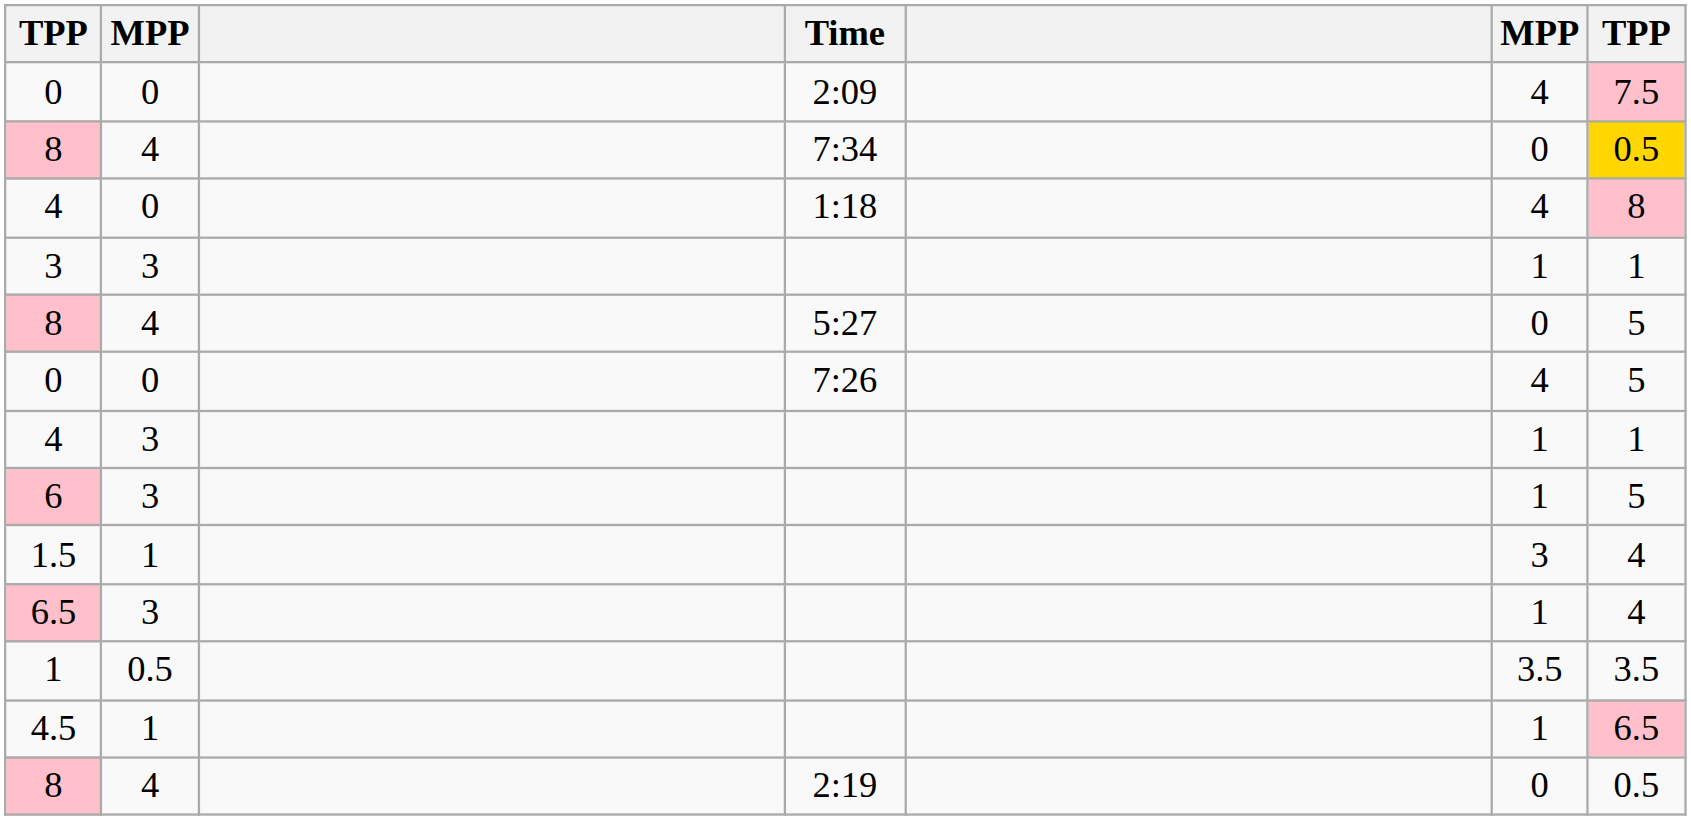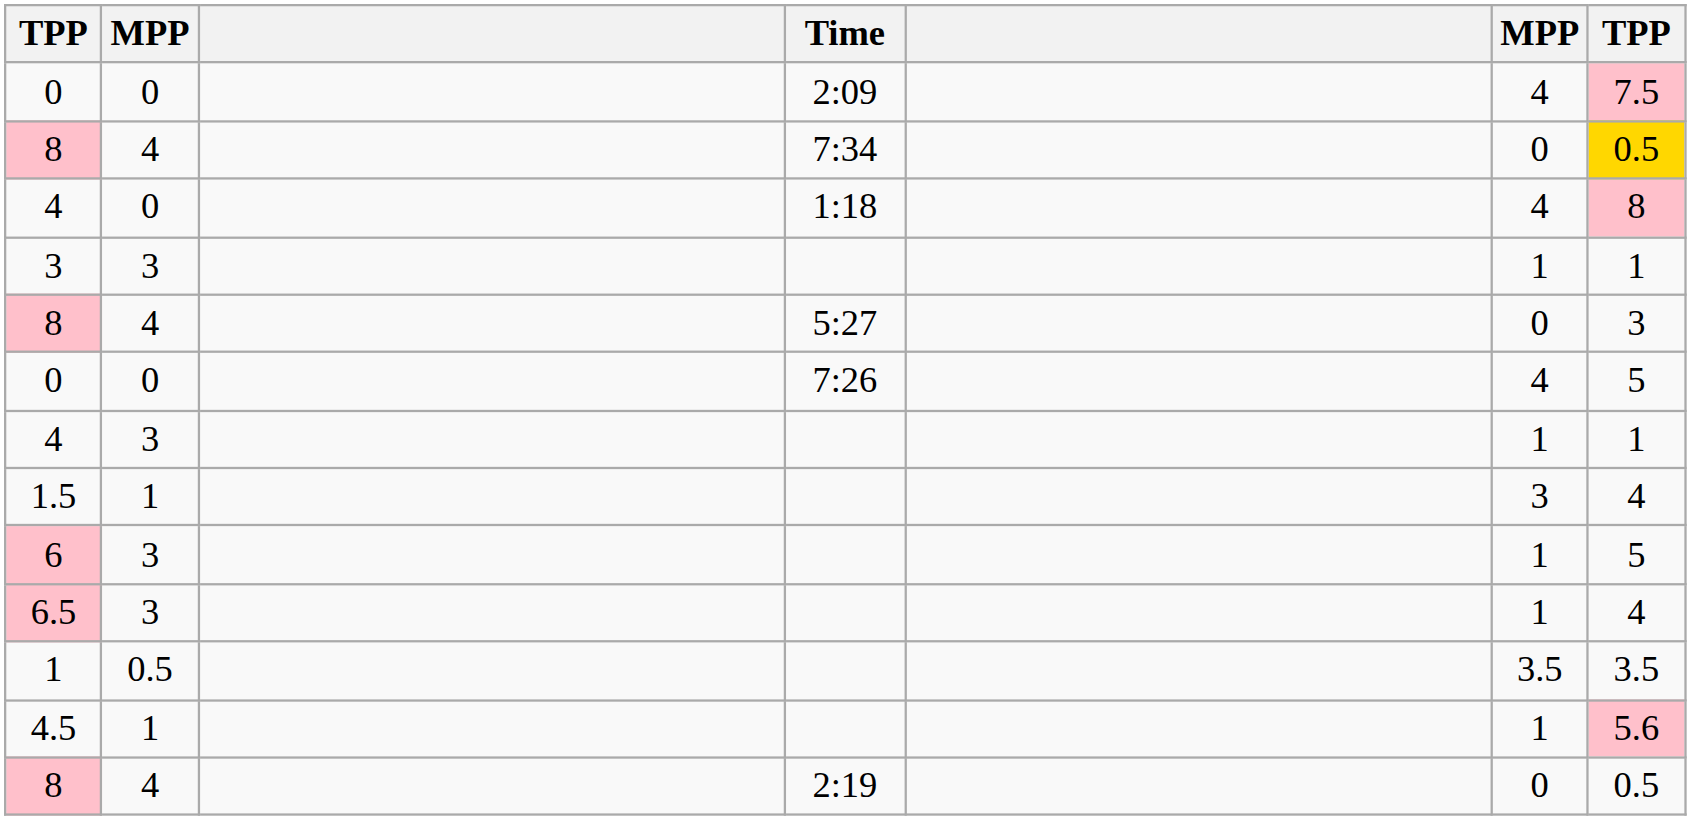 <table class="wikitable" style="text-align: center;" |>
 <tr>
 <th width="35">TPP</th>
 <th width="35">MPP</th>
 <th width="250"></th>
 <th width="45">Time</th>
 <th width="250"></th>
 <th width="35">MPP</th>
 <th width="35">TPP</th>
 </tr>
 <tr>
 <td>0</td>
 <td>0</td>
 <td style="text-align:left;"><strong></strong></td>
 <td>2:09</td>
 <td style="text-align:left;"></td>
 <td>4</td>
 <td bgcolor=pink>7.5</td>
 </tr>
 <tr>
 <td bgcolor=pink>8</td>
 <td>4</td>
 <td style="text-align:left;"></td>
 <td>7:34</td>
 <td style="text-align:left;"><strong></strong></td>
 <td>0</td>
 <td style="background: gold;">0.5</td>
 </tr>
 <tr>
 <td>4</td>
 <td>0</td>
 <td style="text-align:left;"><strong></strong></td>
 <td>1:18</td>
 <td style="text-align:left;"></td>
 <td>4</td>
 <td bgcolor=pink>8</td>
 </tr>
 <tr>
 <td>3</td>
 <td>3</td>
 <td style="text-align:left;"></td>
 <td></td>
 <td style="text-align:left;"><strong></strong></td>
 <td>1</td>
 <td>1</td>
 </tr>
 <tr>
 <td bgcolor=pink>8</td>
 <td>4</td>
 <td style="text-align:left;"></td>
 <td>5:27</td>
 <td style="text-align:left;"><strong></strong></td>
 <td>0</td>
-<td>5</td>
+<td>3</td>
 </tr>
 <tr>
 <td>0</td>
 <td>0</td>
 <td style="text-align:left;"><strong></strong></td>
 <td>7:26</td>
 <td style="text-align:left;"></td>
 <td>4</td>
 <td>5</td>
 </tr>
 <tr>
 <td>4</td>
 <td>3</td>
 <td style="text-align:left;"></td>
 <td></td>
 <td style="text-align:left;"><strong></strong></td>
 <td>1</td>
 <td>1</td>
 </tr>
 <tr>
+<td>1.5</td>
+<td>1</td>
+<td style="text-align:left;"><strong></strong></td>
+<td></td>
+<td style="text-align:left;"></td>
+<td>3</td>
+<td>4</td>
+</tr>
+<tr>
 <td bgcolor=pink>6</td>
 <td>3</td>
 <td style="text-align:left;"></td>
 <td></td>
 <td style="text-align:left;"><strong></strong></td>
 <td>1</td>
 <td>5</td>
-</tr>
-<tr>
-<td>1.5</td>
-<td>1</td>
-<td style="text-align:left;"><strong></strong></td>
-<td></td>
-<td style="text-align:left;"></td>
-<td>3</td>
-<td>4</td>
 </tr>
 <tr>
 <td bgcolor=pink>6.5</td>
 <td>3</td>
 <td style="text-align:left;"></td>
 <td></td>
 <td style="text-align:left;"><strong></strong></td>
 <td>1</td>
 <td>4</td>
 </tr>
 <tr>
 <td>1</td>
 <td>0.5</td>
 <td style="text-align:left;"><strong></strong></td>
 <td></td>
 <td style="text-align:left;"></td>
 <td>3.5</td>
 <td>3.5</td>
 </tr>
 <tr>
 <td>4.5</td>
 <td>1</td>
 <td style="text-align:left;"><strong></strong></td>
 <td></td>
 <td style="text-align:left;"></td>
 <td>1</td>
-<td bgcolor=pink>6.5</td>
+<td bgcolor=pink>5.6</td>
 </tr>
 <tr>
 <td bgcolor=pink>8</td>
 <td>4</td>
 <td style="text-align:left;"></td>
 <td>2:19</td>
 <td style="text-align:left;"><strong></strong></td>
 <td>0</td>
 <td>0.5</td>
 </tr>
 </table>
